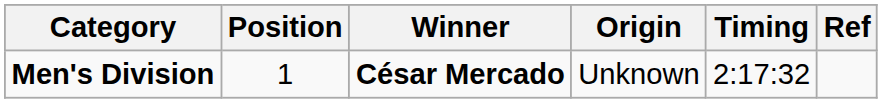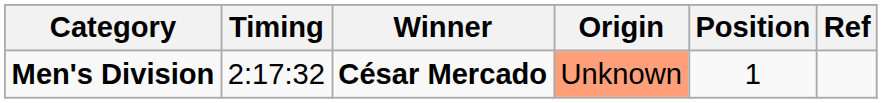 <table class="wikitable">
 <tr>
 <th>Category</th>
-<th>Position</th>
+<th>Timing</th>
 <th>Winner</th>
 <th>Origin</th>
-<th>Timing</th>
+<th>Position</th>
 <th>Ref</th>
 </tr>
 <tr>
 <td><strong>Men's Division</strong></td>
+<td>2:17:32</td>
+<td><strong>César Mercado</strong></td>
+<td style="background: lightsalmon;">Unknown</td>
 <td style="text-align:center;">1</td>
-<td><strong>César Mercado</strong></td>
-<td>Unknown</td>
-<td>2:17:32</td>
 <td></td>
 </tr>
 </table>
